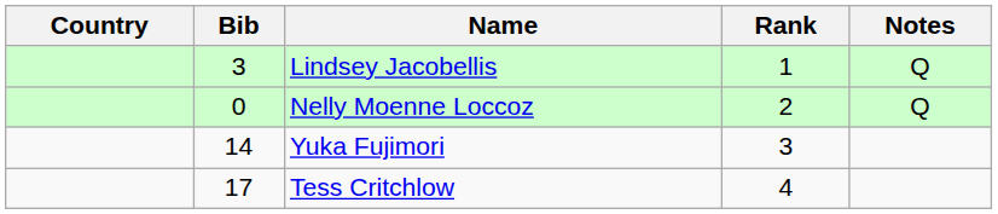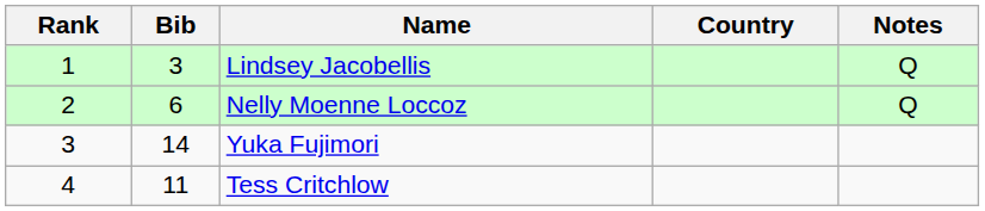 <table class="wikitable" style="text-align:center;" width=70%>
 <tr>
-<th>Country</th>
+<th>Rank</th>
 <th>Bib</th>
 <th>Name</th>
-<th>Rank</th>
+<th>Country</th>
 <th>Notes</th>
 </tr>
 <tr bgcolor="#ccffcc">
-<td align=left></td>
+<td>1</td>
 <td>3</td>
 <td align=left><a href='#'>Lindsey Jacobellis</a></td>
-<td>1</td>
+<td align=left></td>
 <td>Q</td>
 </tr>
 <tr bgcolor="#ccffcc">
+<td>2</td>
+<td>6</td>
+<td align=left><a href='#'>Nelly Moenne Loccoz</a></td>
 <td align=left></td>
-<td>0</td>
-<td align=left><a href='#'>Nelly Moenne Loccoz</a></td>
-<td>2</td>
 <td>Q</td>
 </tr>
 <tr>
-<td align=left></td>
+<td>3</td>
 <td>14</td>
 <td align=left><a href='#'>Yuka Fujimori</a></td>
-<td>3</td>
+<td align=left></td>
 <td></td>
 </tr>
 <tr>
+<td>4</td>
+<td>11</td>
+<td align=left><a href='#'>Tess Critchlow</a></td>
 <td align=left></td>
-<td>17</td>
-<td align=left><a href='#'>Tess Critchlow</a></td>
-<td>4</td>
 <td></td>
 </tr>
 </table>
